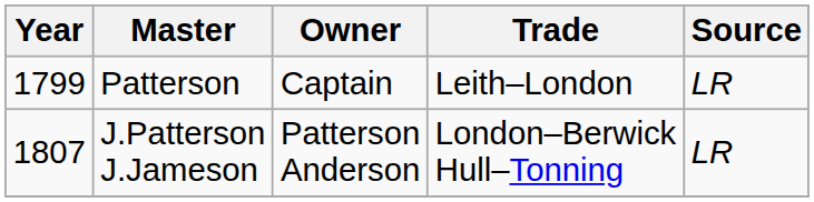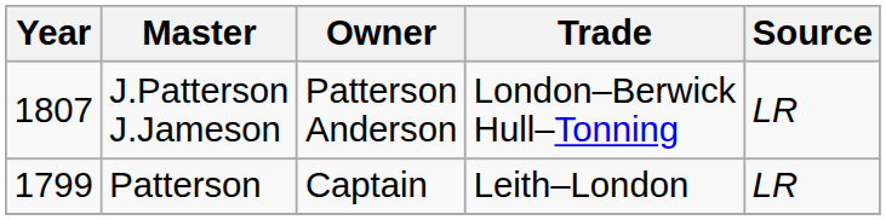 <table class=" wikitable">
 <tr>
 <th>Year</th>
 <th>Master</th>
 <th>Owner</th>
 <th>Trade</th>
 <th>Source</th>
 </tr>
 <tr>
+<td>1807</td>
+<td>J.Patterson<br>J.Jameson</td>
+<td>Patterson<br>Anderson</td>
+<td>London–Berwick<br>Hull–<a href='#'>Tonning</a></td>
+<td><em>LR</em></td>
+</tr>
+<tr>
 <td>1799</td>
 <td>Patterson</td>
 <td>Captain</td>
 <td>Leith–London</td>
 <td><em>LR</em></td>
 </tr>
 <tr>
-<td>1807</td>
-<td>J.Patterson<br>J.Jameson</td>
-<td>Patterson<br>Anderson</td>
-<td>London–Berwick<br>Hull–<a href='#'>Tonning</a></td>
-<td><em>LR</em></td>
-</tr>
-<tr>
 </tr>
 </table>
